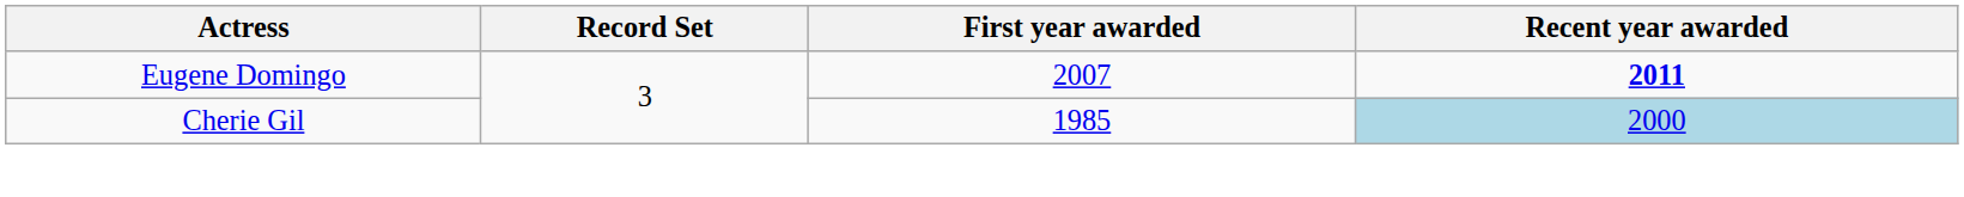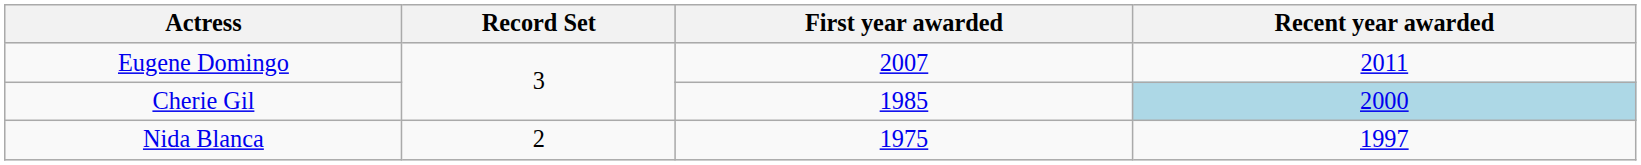 <table class="wikitable" width=85% style="text-align: center">
 <tr>
 <th>Actress</th>
 <th>Record Set</th>
 <th>First year awarded</th>
 <th>Recent year awarded</th>
 </tr>
 <tr>
 <td><a href='#'>Eugene Domingo</a></td>
 <td rowspan=2>3</td>
 <td><a href='#'>2007</a></td>
-<td><strong><a href='#'>2011</a></strong></td>
+<td><a href='#'>2011</a></td>
 </tr>
 <tr>
 <td><a href='#'>Cherie Gil</a></td>
 <td><a href='#'>1985</a></td>
 <td style="background: lightblue;"><a href='#'>2000</a></td>
 </tr>
+<tr>
+<td><a href='#'>Nida Blanca</a></td>
+<td>2</td>
+<td><a href='#'>1975</a></td>
+<td><a href='#'>1997</a></td>
+</tr>
 </table>
